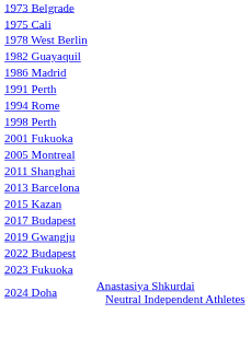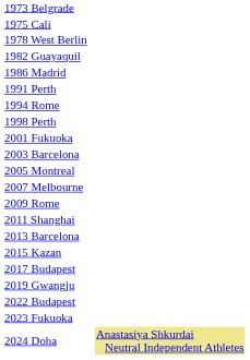 <table>
 <tr>
 <td><a href='#'>1973 Belgrade</a></td>
 <td></td>
 <td></td>
 <td></td>
 </tr>
 <tr>
 <td><a href='#'>1975 Cali</a></td>
 <td></td>
 <td></td>
 <td></td>
 </tr>
 <tr>
 <td><a href='#'>1978 West Berlin</a></td>
 <td></td>
 <td></td>
 <td></td>
 </tr>
 <tr>
 <td><a href='#'>1982 Guayaquil</a></td>
 <td></td>
 <td></td>
 <td></td>
 </tr>
 <tr>
 <td><a href='#'>1986 Madrid</a></td>
 <td></td>
 <td></td>
 <td></td>
 </tr>
 <tr>
 <td><a href='#'>1991 Perth</a></td>
 <td></td>
 <td></td>
 <td></td>
 </tr>
 <tr>
 <td><a href='#'>1994 Rome</a></td>
 <td></td>
 <td></td>
 <td></td>
 </tr>
 <tr>
 <td><a href='#'>1998 Perth</a></td>
 <td></td>
 <td></td>
 <td></td>
 </tr>
 <tr>
 <td><a href='#'>2001 Fukuoka</a></td>
 <td></td>
 <td></td>
 <td></td>
 </tr>
 <tr>
+<td><a href='#'>2003 Barcelona</a></td>
+<td></td>
+<td></td>
+<td></td>
+</tr>
+<tr>
 <td><a href='#'>2005 Montreal</a></td>
+<td></td>
+<td></td>
+<td></td>
+</tr>
+<tr>
+<td><a href='#'>2007 Melbourne</a></td>
+<td></td>
+<td></td>
+<td></td>
+</tr>
+<tr>
+<td><a href='#'>2009 Rome</a></td>
 <td></td>
 <td></td>
 <td></td>
 </tr>
 <tr>
 <td><a href='#'>2011 Shanghai</a></td>
 <td></td>
 <td></td>
 <td></td>
 </tr>
 <tr>
 <td><a href='#'>2013 Barcelona</a></td>
 <td></td>
 <td></td>
 <td></td>
 </tr>
 <tr>
 <td><a href='#'>2015 Kazan</a></td>
 <td></td>
 <td></td>
 <td></td>
 </tr>
 <tr>
 <td><a href='#'>2017 Budapest</a></td>
 <td></td>
 <td></td>
 <td></td>
 </tr>
 <tr>
 <td><a href='#'>2019 Gwangju</a></td>
 <td></td>
 <td></td>
 <td></td>
 </tr>
 <tr>
 <td><a href='#'>2022 Budapest</a></td>
 <td></td>
 <td></td>
 <td></td>
 </tr>
 <tr>
 <td><a href='#'>2023 Fukuoka</a></td>
 <td></td>
 <td></td>
 <td></td>
 </tr>
 <tr>
 <td><a href='#'>2024 Doha</a></td>
 <td></td>
 <td></td>
-<td><a href='#'>Anastasiya Shkurdai</a><br>   <a href='#'>Neutral Independent Athletes</a></td>
+<td style="background: khaki;"><a href='#'>Anastasiya Shkurdai</a><br>   <a href='#'>Neutral Independent Athletes</a></td>
 </tr>
 </table>
